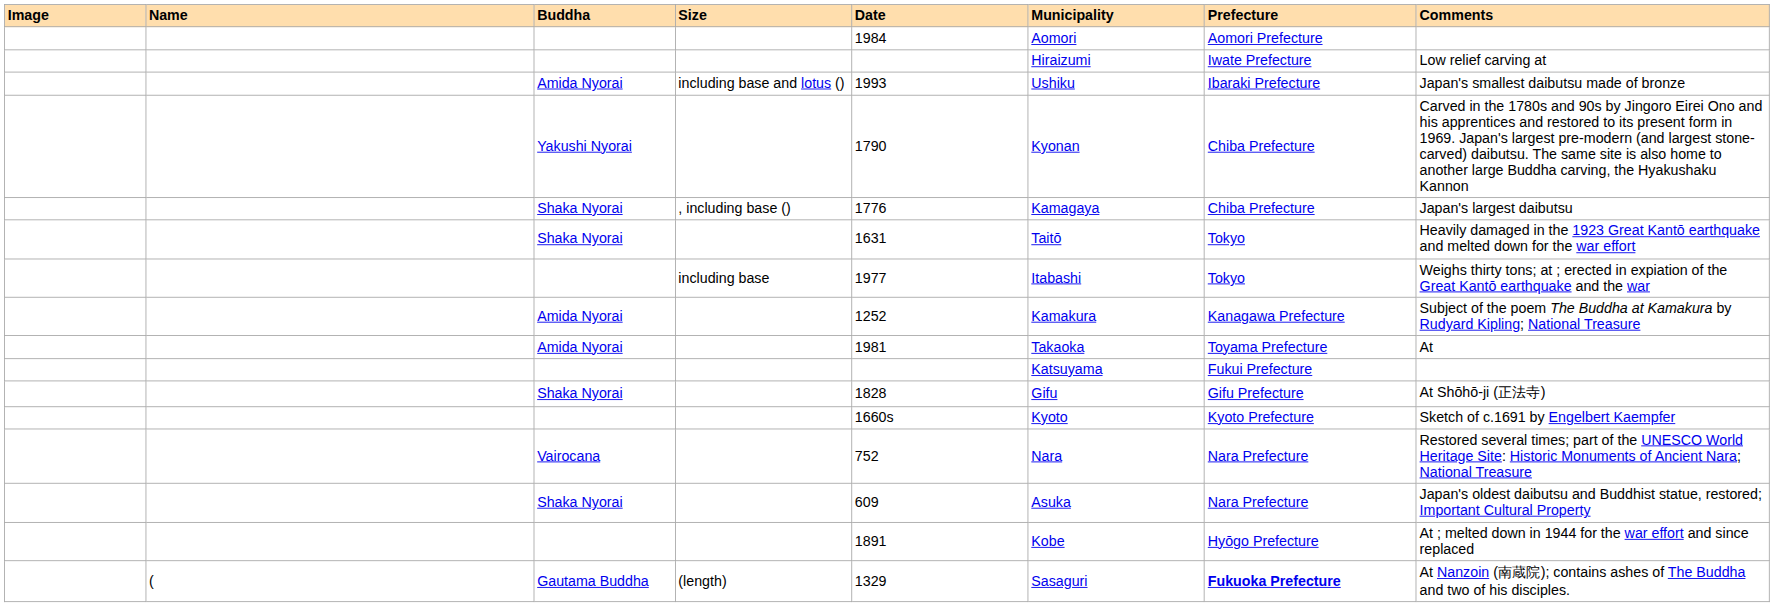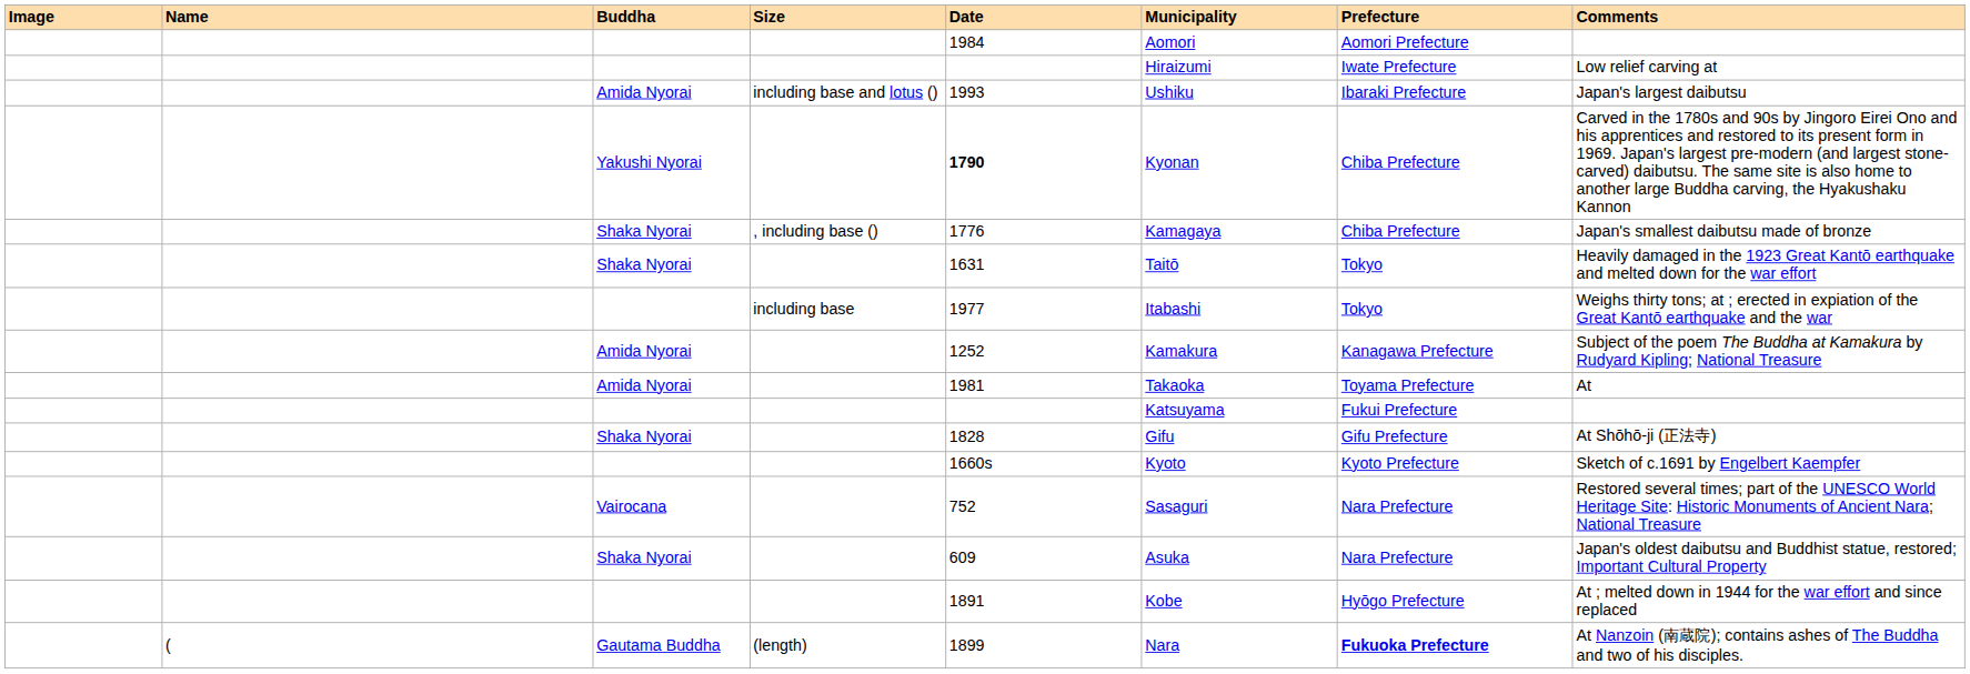 <table class="wikitable sortable"  style="width:100%; background:#fff;">
 <tr>
 <th style="text-align:left; width:8%; background:#ffdead;" class="unsortable">Image</th>
 <th style="text-align:left; width:22%; background:#ffdead;">Name</th>
 <th style="text-align:left; width:8%; background:#ffdead;">Buddha</th>
 <th style="text-align:left; width:10%; background:#ffdead;">Size</th>
 <th style="text-align:left; width:10%; background:#ffdead;">Date</th>
 <th style="text-align:left; width:10%; background:#ffdead;">Municipality</th>
 <th style="text-align:left; width:12%; background:#ffdead;">Prefecture</th>
 <th style="text-align:left; width:20%; background:#ffdead;" class="unsortable">Comments</th>
 </tr>
 <tr>
 <td></td>
 <td></td>
 <td></td>
 <td></td>
 <td>1984</td>
 <td><a href='#'>Aomori</a></td>
 <td><a href='#'>Aomori Prefecture</a></td>
 <td></td>
 </tr>
 <tr>
 <td></td>
 <td></td>
 <td></td>
 <td></td>
 <td></td>
 <td><a href='#'>Hiraizumi</a></td>
 <td><a href='#'>Iwate Prefecture</a></td>
 <td>Low relief carving at </td>
 </tr>
 <tr>
 <td></td>
 <td></td>
 <td><a href='#'>Amida Nyorai</a></td>
 <td> including base and <a href='#'>lotus</a> ()</td>
 <td>1993</td>
 <td><a href='#'>Ushiku</a></td>
 <td><a href='#'>Ibaraki Prefecture</a></td>
-<td>Japan's smallest daibutsu made of bronze</td>
+<td>Japan's largest daibutsu</td>
 </tr>
 <tr>
 <td></td>
 <td></td>
 <td><a href='#'>Yakushi Nyorai</a></td>
 <td></td>
-<td>1790</td>
+<td><strong>1790</strong></td>
 <td><a href='#'>Kyonan</a></td>
 <td><a href='#'>Chiba Prefecture</a></td>
 <td>Carved in the 1780s and 90s by Jingoro Eirei Ono and his apprentices and restored to its present form in 1969. Japan's largest pre-modern (and largest stone-carved) daibutsu. The same site is also home to another large Buddha carving, the Hyakushaku Kannon</td>
 </tr>
 <tr>
 <td></td>
 <td></td>
 <td><a href='#'>Shaka Nyorai</a></td>
 <td>, including base ()</td>
 <td>1776</td>
 <td><a href='#'>Kamagaya</a></td>
 <td><a href='#'>Chiba Prefecture</a></td>
-<td>Japan's largest daibutsu</td>
+<td>Japan's smallest daibutsu made of bronze</td>
 </tr>
 <tr>
 <td></td>
 <td></td>
 <td><a href='#'>Shaka Nyorai</a></td>
 <td></td>
 <td>1631</td>
 <td><a href='#'>Taitō</a></td>
 <td><a href='#'>Tokyo</a></td>
 <td>Heavily damaged in the <a href='#'>1923 Great Kantō earthquake</a> and melted down for the <a href='#'>war effort</a></td>
 </tr>
 <tr>
 <td></td>
 <td></td>
 <td></td>
 <td> including base</td>
 <td>1977</td>
 <td><a href='#'>Itabashi</a></td>
 <td><a href='#'>Tokyo</a></td>
 <td>Weighs thirty tons; at ; erected in expiation of the <a href='#'>Great Kantō earthquake</a> and the <a href='#'>war</a></td>
 </tr>
 <tr>
 <td></td>
 <td></td>
 <td><a href='#'>Amida Nyorai</a></td>
 <td></td>
 <td>1252</td>
 <td><a href='#'>Kamakura</a></td>
 <td><a href='#'>Kanagawa Prefecture</a></td>
 <td>Subject of the poem <em>The Buddha at Kamakura</em> by <a href='#'>Rudyard Kipling</a>; <a href='#'>National Treasure</a></td>
 </tr>
 <tr>
 <td></td>
 <td></td>
 <td><a href='#'>Amida Nyorai</a></td>
 <td></td>
 <td>1981</td>
 <td><a href='#'>Takaoka</a></td>
 <td><a href='#'>Toyama Prefecture</a></td>
 <td>At </td>
 </tr>
 <tr>
 <td></td>
 <td></td>
 <td></td>
 <td></td>
 <td></td>
 <td><a href='#'>Katsuyama</a></td>
 <td><a href='#'>Fukui Prefecture</a></td>
 <td></td>
 </tr>
 <tr>
 <td></td>
 <td></td>
 <td><a href='#'>Shaka Nyorai</a></td>
 <td></td>
 <td>1828</td>
 <td><a href='#'>Gifu</a></td>
 <td><a href='#'>Gifu Prefecture</a></td>
 <td>At Shōhō-ji (正法寺)</td>
 </tr>
 <tr>
 <td></td>
 <td></td>
 <td></td>
 <td></td>
 <td>1660s</td>
 <td><a href='#'>Kyoto</a></td>
 <td><a href='#'>Kyoto Prefecture</a></td>
 <td>Sketch of c.1691 by <a href='#'>Engelbert Kaempfer</a></td>
 </tr>
 <tr>
 <td></td>
 <td></td>
 <td><a href='#'>Vairocana</a></td>
 <td></td>
 <td>752</td>
-<td><a href='#'>Nara</a></td>
+<td><a href='#'>Sasaguri</a></td>
 <td><a href='#'>Nara Prefecture</a></td>
 <td>Restored several times; part of the <a href='#'>UNESCO World Heritage Site</a>: <a href='#'>Historic Monuments of Ancient Nara</a>; <a href='#'>National Treasure</a></td>
 </tr>
 <tr>
 <td></td>
 <td></td>
 <td><a href='#'>Shaka Nyorai</a></td>
 <td></td>
 <td>609</td>
 <td><a href='#'>Asuka</a></td>
 <td><a href='#'>Nara Prefecture</a></td>
 <td>Japan's oldest daibutsu and Buddhist statue, restored; <a href='#'>Important Cultural Property</a></td>
 </tr>
 <tr>
 <td></td>
 <td></td>
 <td></td>
 <td></td>
 <td>1891</td>
 <td><a href='#'>Kobe</a></td>
 <td><a href='#'>Hyōgo Prefecture</a></td>
 <td>At ; melted down in 1944 for the <a href='#'>war effort</a> and since replaced</td>
 </tr>
 <tr>
 <td></td>
 <td>(</td>
 <td><a href='#'>Gautama Buddha</a></td>
 <td> (length)</td>
-<td>1329</td>
-<td><a href='#'>Sasaguri</a></td>
+<td>1899</td>
+<td><a href='#'>Nara</a></td>
 <td><strong><a href='#'>Fukuoka Prefecture</a></strong></td>
 <td>At <a href='#'>Nanzoin</a> (南蔵院); contains ashes of <a href='#'>The Buddha</a> and two of his disciples.</td>
 </tr>
 </table>
